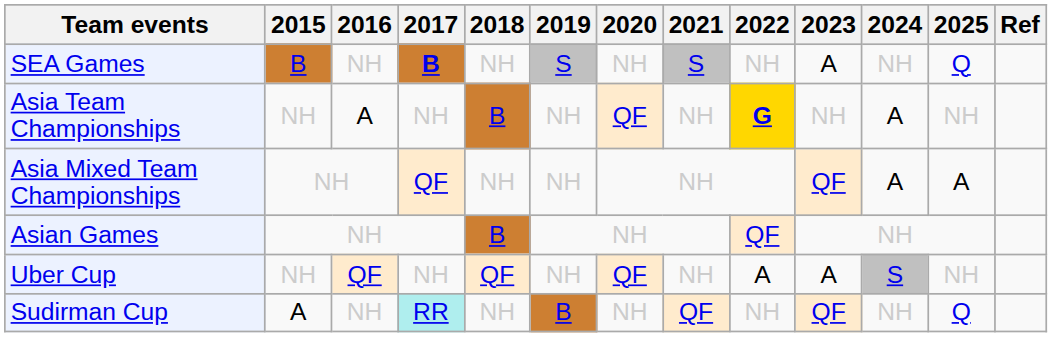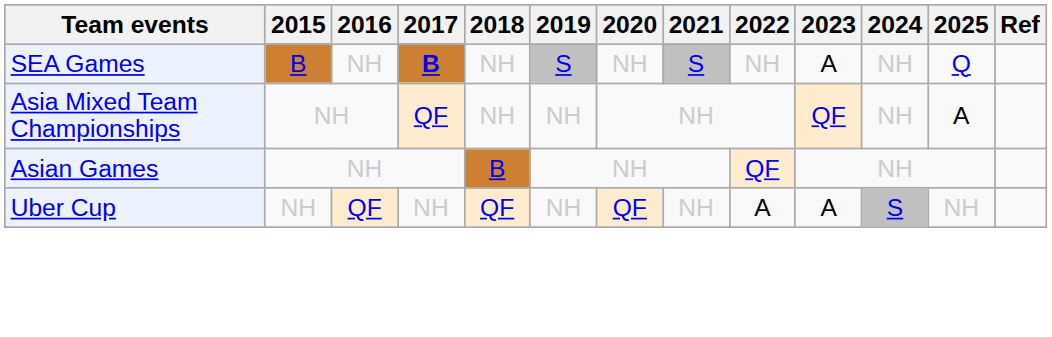 <table class="wikitable" style="font-size: 90%; text-align:center">
 <tr>
 <th>Team events</th>
 <th>2015</th>
 <th>2016</th>
 <th>2017</th>
 <th>2018</th>
 <th>2019</th>
 <th>2020</th>
 <th>2021</th>
 <th>2022</th>
 <th>2023</th>
 <th>2024</th>
 <th>2025</th>
 <th>Ref</th>
 </tr>
 <tr>
 <td bgcolor="#ECF2FF"; align="left"><a href='#'>SEA Games</a></td>
 <td bgcolor=CD7F32><a href='#'>B</a></td>
 <td style=color:#ccc>NH</td>
 <td bgcolor=CD7F32><strong><a href='#'>B</a></strong></td>
 <td style=color:#ccc>NH</td>
 <td bgcolor=silver><a href='#'>S</a></td>
 <td style=color:#ccc>NH</td>
 <td bgcolor=silver><a href='#'>S</a></td>
 <td style=color:#ccc>NH</td>
 <td>A</td>
 <td style=color:#ccc>NH</td>
 <td><a href='#'>Q</a></td>
 <td></td>
 </tr>
 <tr>
-<td bgcolor="#ECF2FF"; align="left"><a href='#'>Asia Team Championships</a></td>
-<td style=color:#ccc>NH</td>
-<td>A</td>
-<td style=color:#ccc>NH</td>
-<td bgcolor=CD7F32><a href='#'>B</a></td>
-<td style=color:#ccc>NH</td>
-<td bgcolor=FFEBCD><a href='#'>QF</a></td>
-<td style=color:#ccc>NH</td>
-<td bgcolor=gold><a href='#'><strong>G</strong></a></td>
-<td style=color:#ccc>NH</td>
-<td>A</td>
-<td style=color:#ccc>NH</td>
-<td></td>
-</tr>
-<tr>
 <td bgcolor="#ECF2FF"; align="left"><a href='#'>Asia Mixed Team Championships</a></td>
 <td colspan="2" style=color:#ccc>NH</td>
 <td bgcolor=FFEBCD><a href='#'>QF</a></td>
 <td style=color:#ccc>NH</td>
 <td style=color:#ccc>NH</td>
 <td colspan="3" style=color:#ccc>NH</td>
 <td bgcolor=FFEBCD><a href='#'>QF</a></td>
-<td>A</td>
+<td style=color:#ccc>NH</td>
 <td>A</td>
 <td></td>
 </tr>
 <tr>
 <td bgcolor="#ECF2FF"; align="left"><a href='#'>Asian Games</a></td>
 <td colspan="3" style=color:#ccc>NH</td>
 <td bgcolor=CD7F32><a href='#'>B</a></td>
 <td colspan="3" style=color:#ccc>NH</td>
 <td bgcolor=FFEBCD><a href='#'>QF</a></td>
 <td colspan="3" style=color:#ccc>NH</td>
 <td></td>
 </tr>
 <tr>
 <td bgcolor="#ECF2FF"; align="left"><a href='#'>Uber Cup</a></td>
 <td style=color:#ccc>NH</td>
 <td bgcolor=FFEBCD><a href='#'>QF</a></td>
 <td style=color:#ccc>NH</td>
 <td bgcolor=FFEBCD><a href='#'>QF</a></td>
 <td style=color:#ccc>NH</td>
 <td bgcolor=FFEBCD><a href='#'>QF</a></td>
 <td style=color:#ccc>NH</td>
 <td>A</td>
 <td>A</td>
 <td bgcolor=silver><a href='#'>S</a></td>
 <td style=color:#ccc>NH</td>
 <td></td>
 </tr>
-<tr>
-<td bgcolor="#ECF2FF"; align="left"><a href='#'>Sudirman Cup</a></td>
-<td>A</td>
-<td style=color:#ccc>NH</td>
-<td bgcolor=AFEEEE><a href='#'>RR</a></td>
-<td style=color:#ccc>NH</td>
-<td bgcolor=CD7F32><a href='#'>B</a></td>
-<td style=color:#ccc>NH</td>
-<td bgcolor=FFEBCD><a href='#'>QF</a></td>
-<td style=color:#ccc>NH</td>
-<td bgcolor=FFEBCD><a href='#'>QF</a></td>
-<td style=color:#ccc>NH</td>
-<td><a href='#'>Q</a></td>
-<td></td>
-</tr>
 </table>
